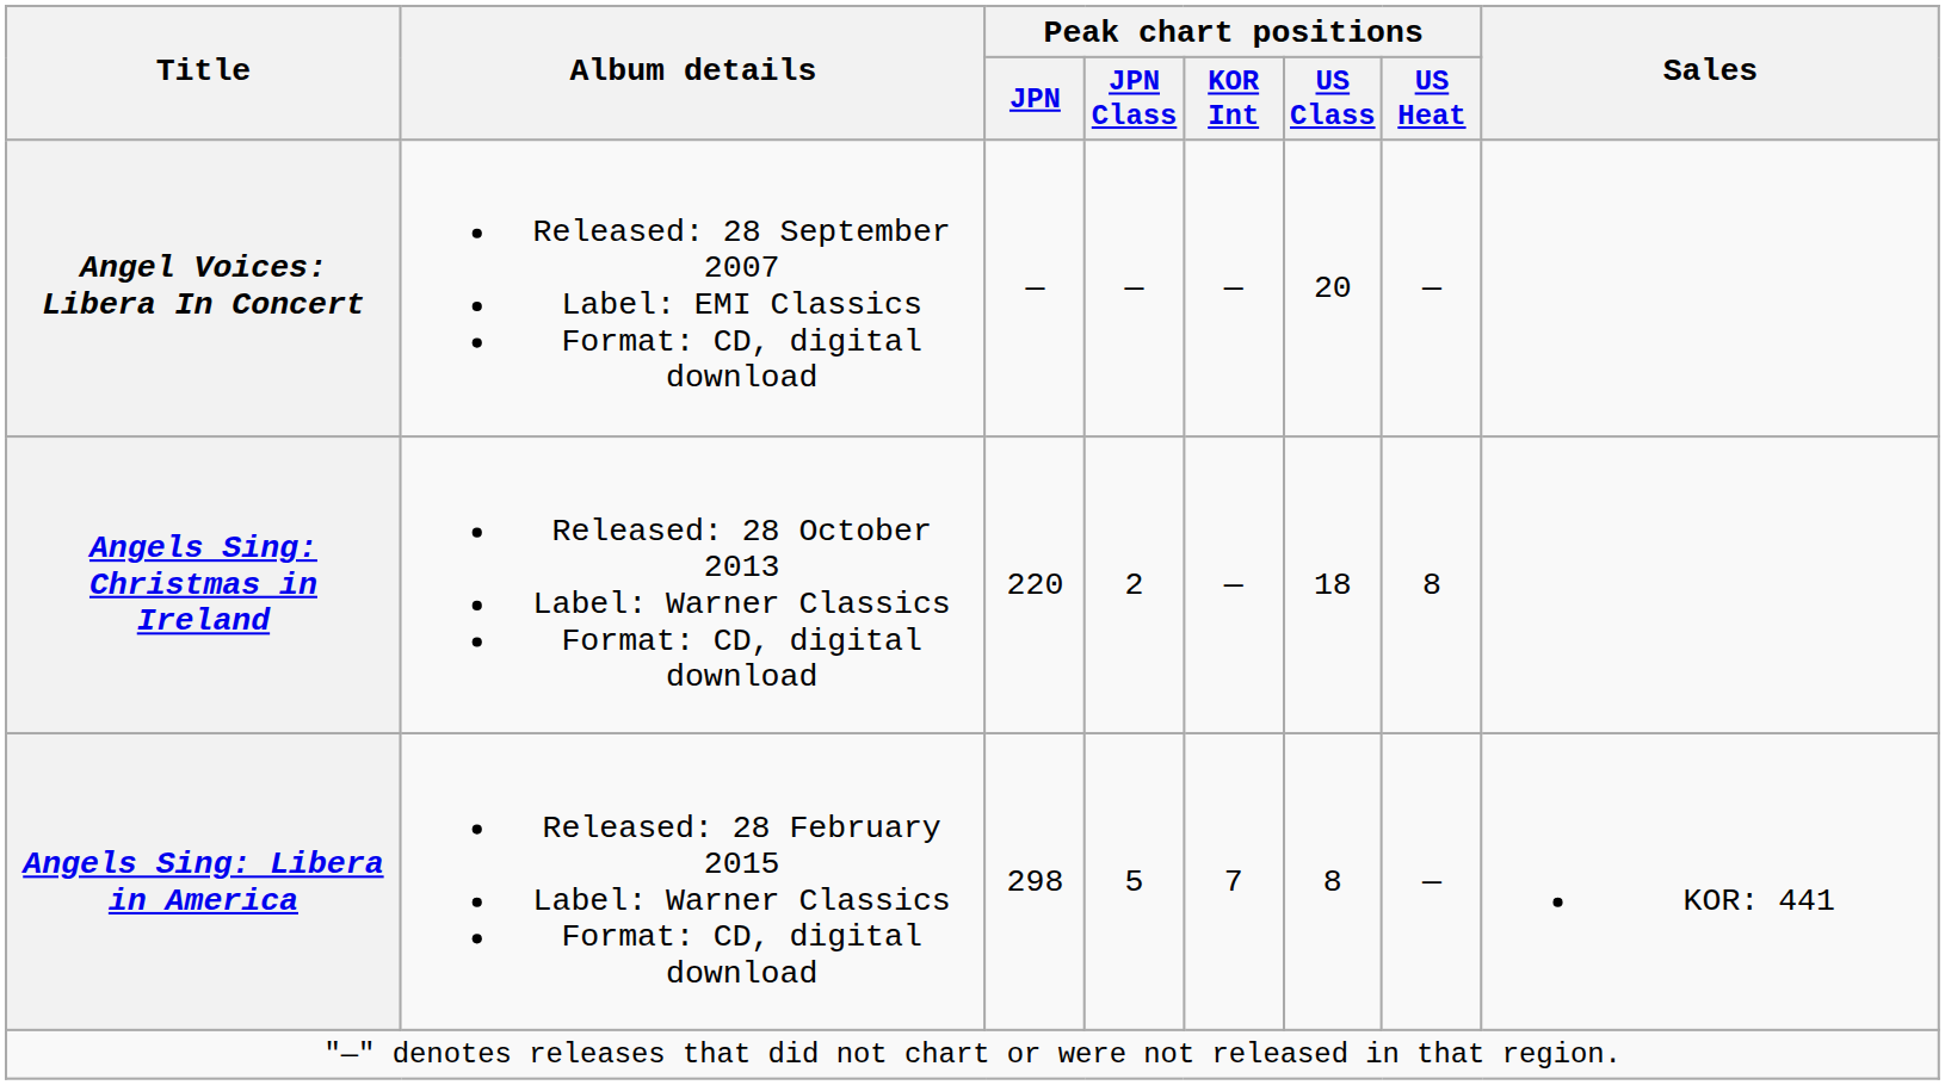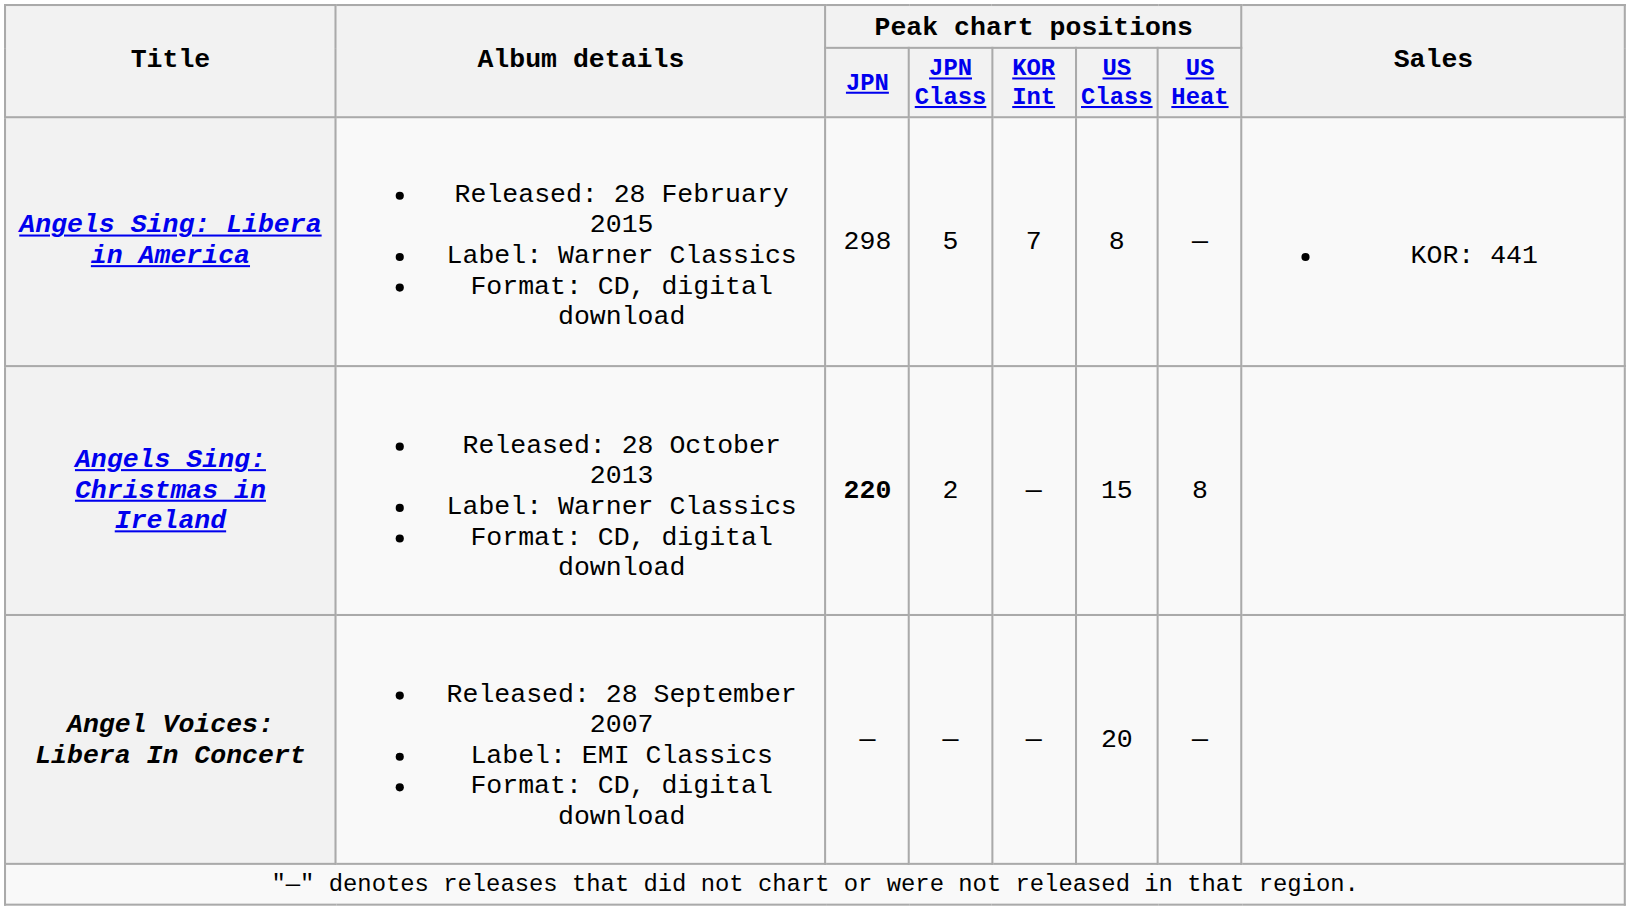 <table class="wikitable plainrowheaders" style="text-align:center;" border="1">
 <tr>
 <th scope="col" rowspan="2" style="width:12em;">Title</th>
 <th scope="col" rowspan="2" style="width:18em;">Album details</th>
 <th scope="col" colspan="5">Peak chart positions</th>
 <th scope="col" rowspan="2" style="width:14em;">Sales</th>
 </tr>
 <tr>
 <th scope="col" style="width:3em;font-size:90%;"><a href='#'>JPN</a><br></th>
 <th scope="col" style="width:3em;font-size:90%;"><a href='#'>JPN Class</a><br></th>
 <th scope="col" style="width:3em;font-size:90%;"><a href='#'>KOR Int</a><br></th>
 <th scope="col" style="width:3em;font-size:90%;"><a href='#'>US Class</a><br></th>
 <th scope="col" style="width:3em;font-size:90%;"><a href='#'>US Heat</a><br></th>
 </tr>
 <tr>
+<th scope="row"><em><a href='#'>Angels Sing: Libera in America</a></em></th>
+<td><br><ul><li>Released: 28 February 2015</li><li>Label: Warner Classics</li><li>Format: CD, digital download</li></ul></td>
+<td>298</td>
+<td>5</td>
+<td>7</td>
+<td>8</td>
+<td>—</td>
+<td><br><ul><li>KOR: 441</li></ul></td>
+</tr>
+<tr>
+<th scope="row"><em><a href='#'>Angels Sing: Christmas in Ireland</a></em></th>
+<td><br><ul><li>Released: 28 October 2013</li><li>Label: Warner Classics</li><li>Format: CD, digital download</li></ul></td>
+<td><strong>220</strong></td>
+<td>2</td>
+<td>—</td>
+<td>15</td>
+<td>8</td>
+<td></td>
+</tr>
+<tr>
 <th scope="row"><em>Angel Voices: Libera In Concert</em></th>
 <td><br><ul><li>Released: 28 September 2007</li><li>Label: EMI Classics</li><li>Format: CD, digital download</li></ul></td>
 <td>—</td>
 <td>—</td>
 <td>—</td>
 <td>20</td>
 <td>—</td>
 <td></td>
 </tr>
 <tr>
-<th scope="row"><em><a href='#'>Angels Sing: Christmas in Ireland</a></em></th>
-<td><br><ul><li>Released: 28 October 2013</li><li>Label: Warner Classics</li><li>Format: CD, digital download</li></ul></td>
-<td>220</td>
-<td>2</td>
-<td>—</td>
-<td>18</td>
-<td>8</td>
-<td></td>
-</tr>
-<tr>
-<th scope="row"><em><a href='#'>Angels Sing: Libera in America</a></em></th>
-<td><br><ul><li>Released: 28 February 2015</li><li>Label: Warner Classics</li><li>Format: CD, digital download</li></ul></td>
-<td>298</td>
-<td>5</td>
-<td>7</td>
-<td>8</td>
-<td>—</td>
-<td><br><ul><li>KOR: 441</li></ul></td>
-</tr>
-<tr>
 <td colspan="8" style="font-size:90%">"—" denotes releases that did not chart or were not released in that region.</td>
 </tr>
 </table>
